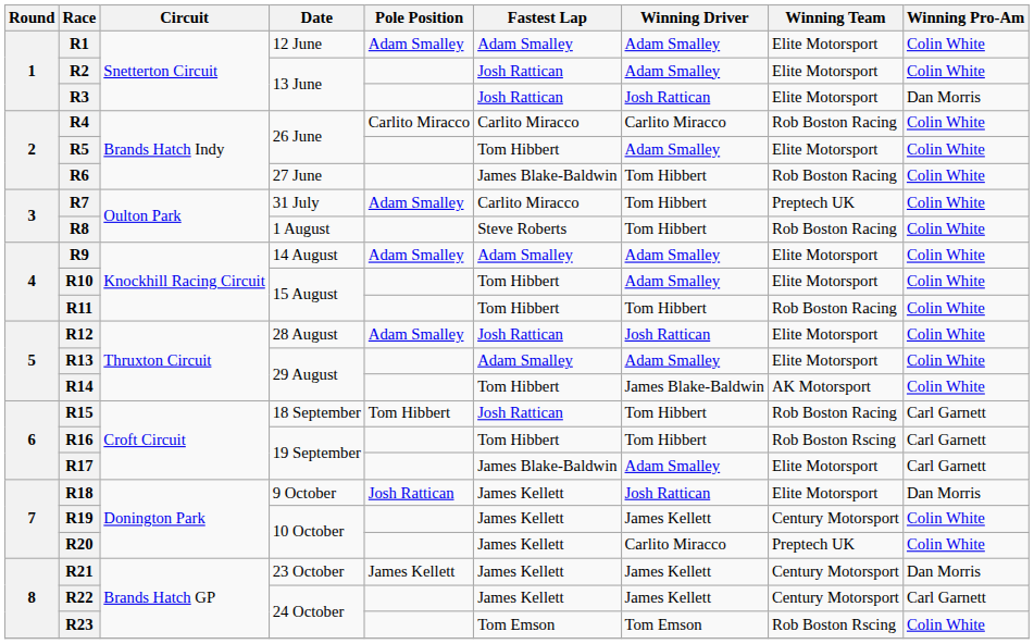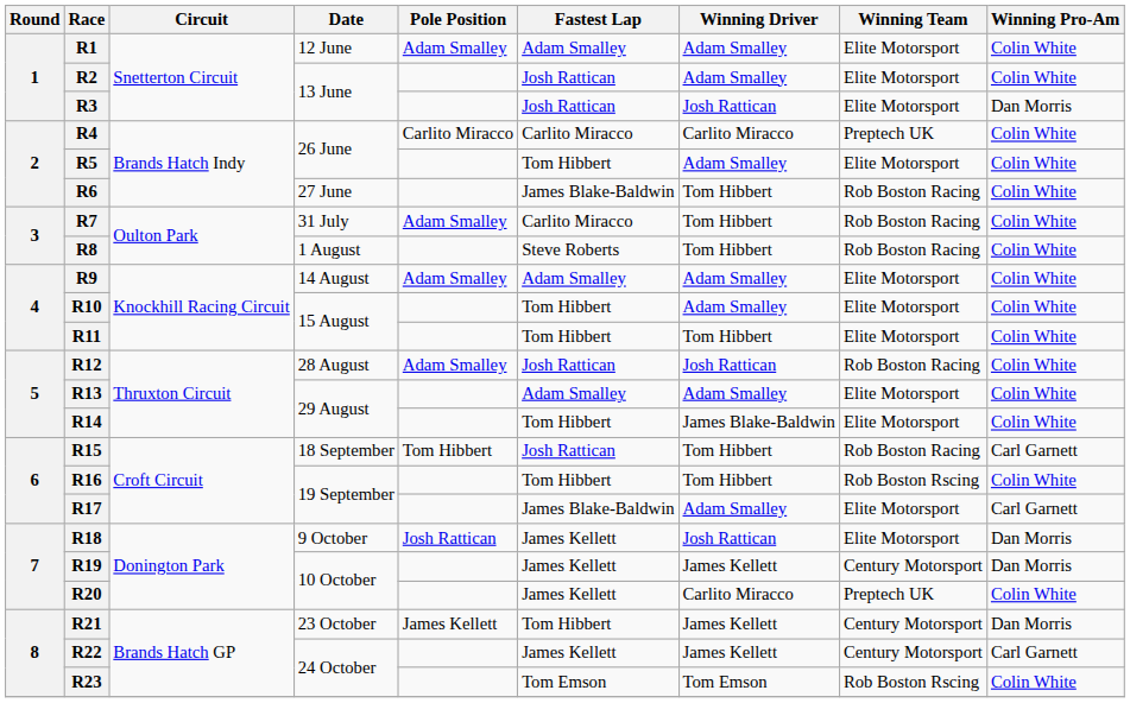 <table class="wikitable" style="font-size: 85%">
 <tr>
 <th>Round</th>
 <th>Race</th>
 <th>Circuit</th>
 <th>Date</th>
 <th>Pole Position</th>
 <th>Fastest Lap</th>
 <th>Winning Driver</th>
 <th>Winning Team</th>
 <th>Winning Pro-Am</th>
 </tr>
 <tr>
 <th rowspan=3>1</th>
 <th>R1</th>
 <td rowspan=3><a href='#'>Snetterton Circuit</a></td>
 <td>12 June</td>
 <td><a href='#'>Adam Smalley</a></td>
 <td><a href='#'>Adam Smalley</a></td>
 <td><a href='#'>Adam Smalley</a></td>
 <td>Elite Motorsport</td>
 <td><a href='#'>Colin White</a></td>
 </tr>
 <tr>
 <th>R2</th>
 <td rowspan=2>13 June</td>
 <td></td>
 <td><a href='#'>Josh Rattican</a></td>
 <td><a href='#'>Adam Smalley</a></td>
 <td>Elite Motorsport</td>
 <td><a href='#'>Colin White</a></td>
 </tr>
 <tr>
 <th>R3</th>
 <td></td>
 <td><a href='#'>Josh Rattican</a></td>
 <td><a href='#'>Josh Rattican</a></td>
 <td>Elite Motorsport</td>
 <td>Dan Morris</td>
 </tr>
 <tr>
 <th rowspan=3>2</th>
 <th>R4</th>
 <td rowspan=3><a href='#'>Brands Hatch</a> Indy</td>
 <td rowspan=2>26 June</td>
 <td>Carlito Miracco</td>
 <td>Carlito Miracco</td>
 <td>Carlito Miracco</td>
-<td>Rob Boston Racing</td>
+<td>Preptech UK</td>
 <td><a href='#'>Colin White</a></td>
 </tr>
 <tr>
 <th>R5</th>
 <td></td>
 <td>Tom Hibbert</td>
 <td><a href='#'>Adam Smalley</a></td>
 <td>Elite Motorsport</td>
 <td><a href='#'>Colin White</a></td>
 </tr>
 <tr>
 <th>R6</th>
 <td>27 June</td>
 <td></td>
 <td>James Blake-Baldwin</td>
 <td>Tom Hibbert</td>
 <td>Rob Boston Racing</td>
 <td><a href='#'>Colin White</a></td>
 </tr>
 <tr>
 <th rowspan=2>3</th>
 <th>R7</th>
 <td rowspan=2><a href='#'>Oulton Park</a></td>
 <td>31 July</td>
 <td><a href='#'>Adam Smalley</a></td>
 <td>Carlito Miracco</td>
 <td>Tom Hibbert</td>
-<td>Preptech UK</td>
+<td>Rob Boston Racing</td>
 <td><a href='#'>Colin White</a></td>
 </tr>
 <tr>
 <th>R8</th>
 <td>1 August</td>
 <td></td>
 <td>Steve Roberts</td>
 <td>Tom Hibbert</td>
 <td>Rob Boston Racing</td>
 <td><a href='#'>Colin White</a></td>
 </tr>
 <tr>
 <th rowspan=3>4</th>
 <th>R9</th>
 <td rowspan=3><a href='#'>Knockhill Racing Circuit</a></td>
 <td>14 August</td>
 <td><a href='#'>Adam Smalley</a></td>
 <td><a href='#'>Adam Smalley</a></td>
 <td><a href='#'>Adam Smalley</a></td>
 <td>Elite Motorsport</td>
 <td><a href='#'>Colin White</a></td>
 </tr>
 <tr>
 <th>R10</th>
 <td rowspan=2>15 August</td>
 <td></td>
 <td>Tom Hibbert</td>
 <td><a href='#'>Adam Smalley</a></td>
 <td>Elite Motorsport</td>
 <td><a href='#'>Colin White</a></td>
 </tr>
 <tr>
 <th>R11</th>
 <td></td>
 <td>Tom Hibbert</td>
 <td>Tom Hibbert</td>
-<td>Rob Boston Racing</td>
+<td>Elite Motorsport</td>
 <td><a href='#'>Colin White</a></td>
 </tr>
 <tr>
 <th rowspan=3>5</th>
 <th>R12</th>
 <td rowspan=3><a href='#'>Thruxton Circuit</a></td>
 <td>28 August</td>
 <td><a href='#'>Adam Smalley</a></td>
 <td><a href='#'>Josh Rattican</a></td>
 <td><a href='#'>Josh Rattican</a></td>
-<td>Elite Motorsport</td>
+<td>Rob Boston Racing</td>
 <td><a href='#'>Colin White</a></td>
 </tr>
 <tr>
 <th>R13</th>
 <td rowspan=2>29 August</td>
 <td></td>
 <td><a href='#'>Adam Smalley</a></td>
 <td><a href='#'>Adam Smalley</a></td>
 <td>Elite Motorsport</td>
 <td><a href='#'>Colin White</a></td>
 </tr>
 <tr>
 <th>R14</th>
 <td></td>
 <td>Tom Hibbert</td>
 <td>James Blake-Baldwin</td>
-<td>AK Motorsport</td>
+<td>Elite Motorsport</td>
 <td><a href='#'>Colin White</a></td>
 </tr>
 <tr>
 <th rowspan=3>6</th>
 <th>R15</th>
 <td rowspan=3><a href='#'>Croft Circuit</a></td>
 <td>18 September</td>
 <td>Tom Hibbert</td>
 <td><a href='#'>Josh Rattican</a></td>
 <td>Tom Hibbert</td>
 <td>Rob Boston Racing</td>
 <td>Carl Garnett</td>
 </tr>
 <tr>
 <th>R16</th>
 <td rowspan=2>19 September</td>
 <td></td>
 <td>Tom Hibbert</td>
 <td>Tom Hibbert</td>
 <td>Rob Boston Rscing</td>
-<td>Carl Garnett</td>
+<td><a href='#'>Colin White</a></td>
 </tr>
 <tr>
 <th>R17</th>
 <td></td>
 <td>James Blake-Baldwin</td>
 <td><a href='#'>Adam Smalley</a></td>
 <td>Elite Motorsport</td>
 <td>Carl Garnett</td>
 </tr>
 <tr>
 <th rowspan=3>7</th>
 <th>R18</th>
 <td rowspan=3><a href='#'>Donington Park</a></td>
 <td>9 October</td>
 <td><a href='#'>Josh Rattican</a></td>
 <td>James Kellett</td>
 <td><a href='#'>Josh Rattican</a></td>
 <td>Elite Motorsport</td>
 <td>Dan Morris</td>
 </tr>
 <tr>
 <th>R19</th>
 <td rowspan=2>10 October</td>
 <td></td>
 <td>James Kellett</td>
 <td>James Kellett</td>
 <td>Century Motorsport</td>
-<td><a href='#'>Colin White</a></td>
+<td>Dan Morris</td>
 </tr>
 <tr>
 <th>R20</th>
 <td></td>
 <td>James Kellett</td>
 <td>Carlito Miracco</td>
 <td>Preptech UK</td>
 <td><a href='#'>Colin White</a></td>
 </tr>
 <tr>
 <th rowspan=3>8</th>
 <th>R21</th>
 <td rowspan=3><a href='#'>Brands Hatch</a> GP</td>
 <td>23 October</td>
 <td>James Kellett</td>
-<td>James Kellett</td>
+<td>Tom Hibbert</td>
 <td>James Kellett</td>
 <td>Century Motorsport</td>
 <td>Dan Morris</td>
 </tr>
 <tr>
 <th>R22</th>
 <td rowspan=2>24 October</td>
 <td></td>
 <td>James Kellett</td>
 <td>James Kellett</td>
 <td>Century Motorsport</td>
 <td>Carl Garnett</td>
 </tr>
 <tr>
 <th>R23</th>
 <td></td>
 <td>Tom Emson</td>
 <td>Tom Emson</td>
 <td>Rob Boston Rscing</td>
 <td><a href='#'>Colin White</a></td>
 </tr>
 <tr>
 </tr>
 </table>
